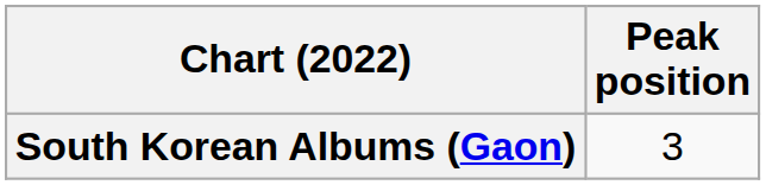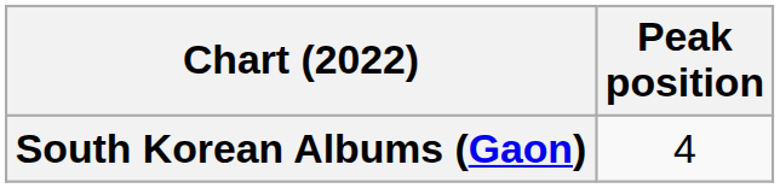 <table class="wikitable sortable plainrowheaders" style="text-align:center">
 <tr>
 <th scope="col">Chart (2022)</th>
 <th scope="col">Peak<br>position</th>
 </tr>
 <tr>
 <th scope="row">South Korean Albums (<a href='#'>Gaon</a>)</th>
-<td>3</td>
+<td>4</td>
 </tr>
 </table>
